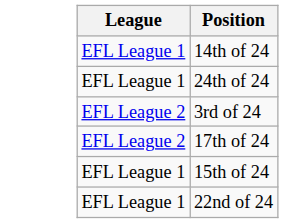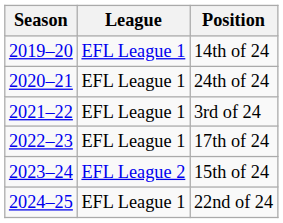 <table class="wikitable" style="float:right; font-size: 90%; text-align: left;">
 <tr>
+<th>Season</th>
 <th>League</th>
 <th>Position</th>
 </tr>
 <tr>
+<td><a href='#'>2019–20</a></td>
 <td><a href='#'>EFL League 1</a></td>
 <td>14th of 24</td>
 </tr>
 <tr>
+<td><a href='#'>2020–21</a></td>
 <td>EFL League 1</td>
 <td>24th of 24</td>
 </tr>
 <tr>
-<td><a href='#'>EFL League 2</a></td>
+<td><a href='#'>2021–22</a></td>
+<td>EFL League 1</td>
 <td>3rd of 24</td>
 </tr>
 <tr>
-<td><a href='#'>EFL League 2</a></td>
+<td><a href='#'>2022–23</a></td>
+<td>EFL League 1</td>
 <td>17th of 24</td>
 </tr>
 <tr>
-<td>EFL League 1</td>
+<td><a href='#'>2023–24</a></td>
+<td><a href='#'>EFL League 2</a></td>
 <td>15th of 24</td>
 </tr>
 <tr>
+<td><a href='#'>2024–25</a></td>
 <td>EFL League 1</td>
 <td>22nd of 24</td>
 </tr>
 </table>
